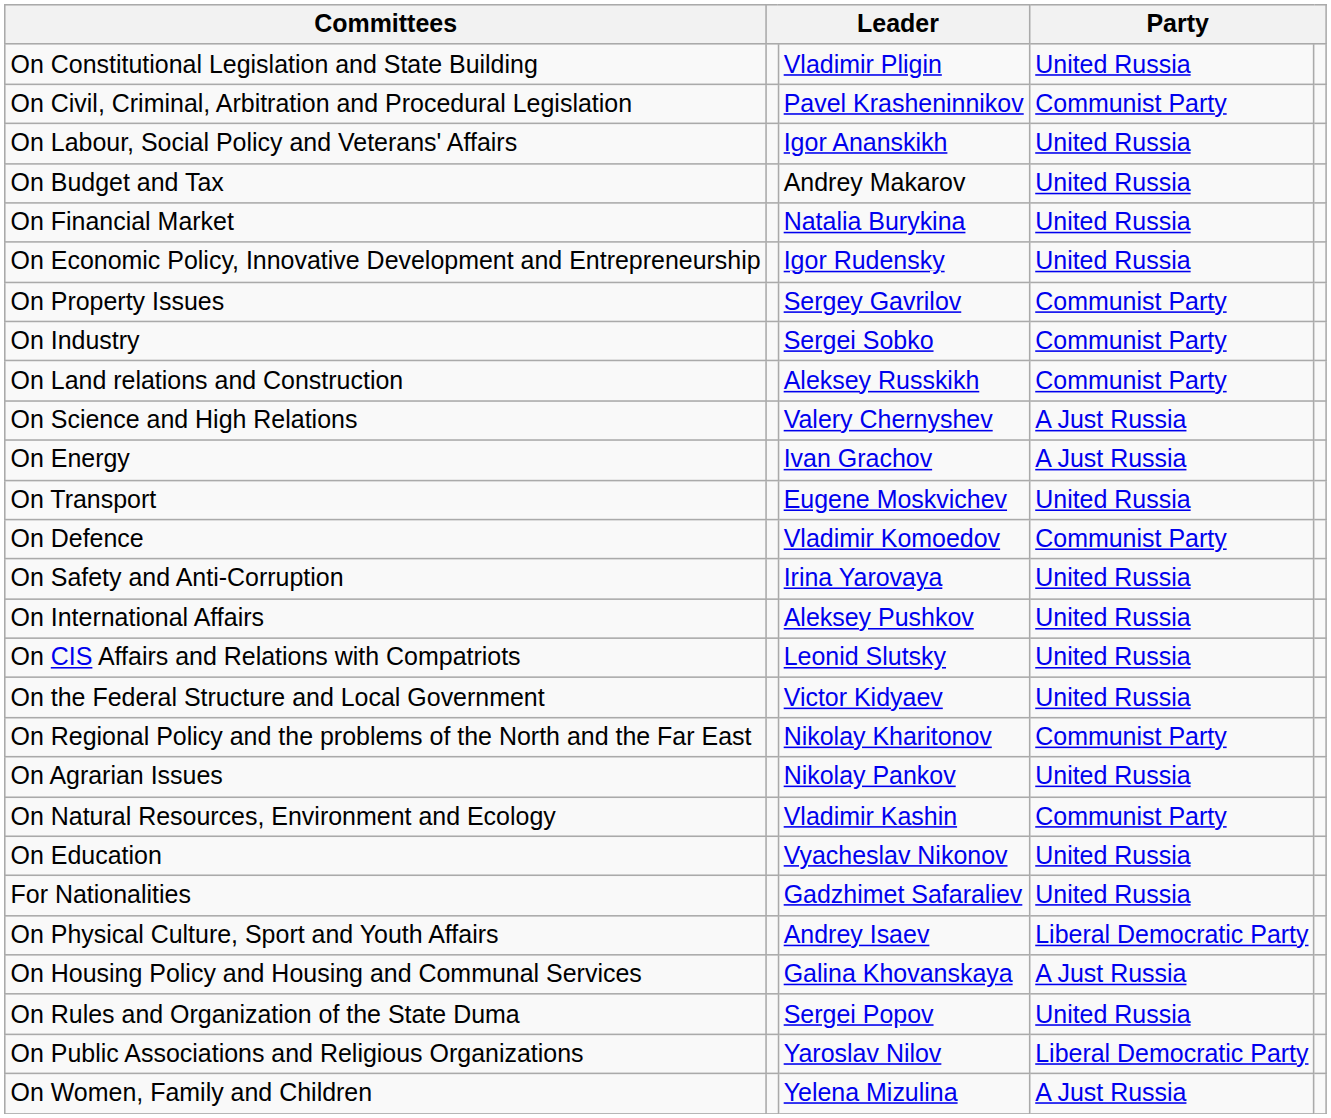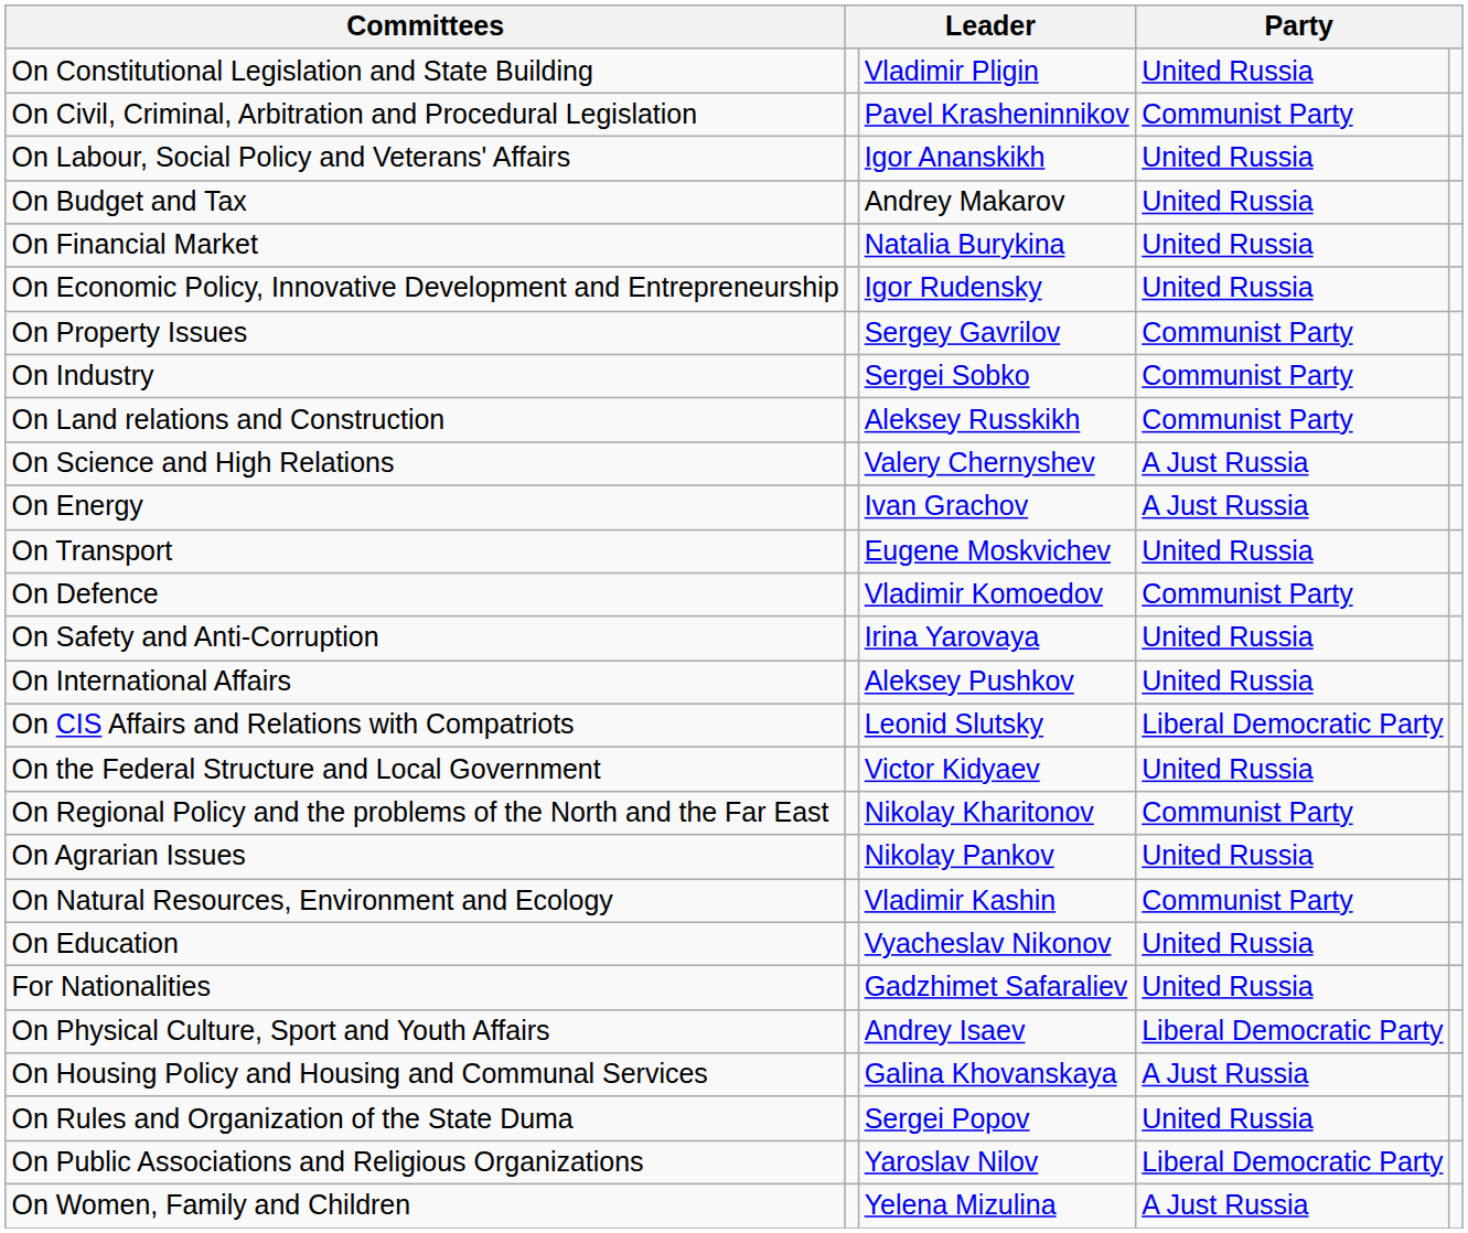 <table class="wikitable">
 <tr>
 <th>Committees</th>
 <th colspan="2">Leader</th>
 <th colspan="2">Party</th>
 </tr>
 <tr>
 <td>On Constitutional Legislation and State Building</td>
 <td></td>
 <td><a href='#'>Vladimir Pligin</a></td>
 <td><a href='#'>United Russia</a></td>
 <td></td>
 </tr>
 <tr>
 <td>On Civil, Criminal, Arbitration and Procedural Legislation</td>
 <td></td>
 <td><a href='#'>Pavel Krasheninnikov</a></td>
 <td><a href='#'>Communist Party</a></td>
 <td></td>
 </tr>
 <tr>
 <td>On Labour, Social Policy and Veterans' Affairs</td>
 <td></td>
 <td><a href='#'>Igor Ananskikh</a></td>
 <td><a href='#'>United Russia</a></td>
 <td></td>
 </tr>
 <tr>
 <td>On Budget and Tax</td>
 <td></td>
 <td>Andrey Makarov</td>
 <td><a href='#'>United Russia</a></td>
 <td></td>
 </tr>
 <tr>
 <td>On Financial Market</td>
 <td></td>
 <td><a href='#'>Natalia Burykina</a></td>
 <td><a href='#'>United Russia</a></td>
 <td></td>
 </tr>
 <tr>
 <td>On Economic Policy, Innovative Development and Entrepreneurship</td>
 <td></td>
 <td><a href='#'>Igor Rudensky</a></td>
 <td><a href='#'>United Russia</a></td>
 <td></td>
 </tr>
 <tr>
 <td>On Property Issues</td>
 <td></td>
 <td><a href='#'>Sergey Gavrilov</a></td>
 <td><a href='#'>Communist Party</a></td>
 <td></td>
 </tr>
 <tr>
 <td>On Industry</td>
 <td></td>
 <td><a href='#'>Sergei Sobko</a></td>
 <td><a href='#'>Communist Party</a></td>
 <td></td>
 </tr>
 <tr>
 <td>On Land relations and Construction</td>
 <td></td>
 <td><a href='#'>Aleksey Russkikh</a></td>
 <td><a href='#'>Communist Party</a></td>
 <td></td>
 </tr>
 <tr>
 <td>On Science and High Relations</td>
 <td></td>
 <td><a href='#'>Valery Chernyshev</a></td>
 <td><a href='#'>A Just Russia</a></td>
 <td></td>
 </tr>
 <tr>
 <td>On Energy</td>
 <td></td>
 <td><a href='#'>Ivan Grachov</a></td>
 <td><a href='#'>A Just Russia</a></td>
 <td></td>
 </tr>
 <tr>
 <td>On Transport</td>
 <td></td>
 <td><a href='#'>Eugene Moskvichev</a></td>
 <td><a href='#'>United Russia</a></td>
 <td></td>
 </tr>
 <tr>
 <td>On Defence</td>
 <td></td>
 <td><a href='#'>Vladimir Komoedov</a></td>
 <td><a href='#'>Communist Party</a></td>
 <td></td>
 </tr>
 <tr>
 <td>On Safety and Anti-Corruption</td>
 <td></td>
 <td><a href='#'>Irina Yarovaya</a></td>
 <td><a href='#'>United Russia</a></td>
 <td></td>
 </tr>
 <tr>
 <td>On International Affairs</td>
 <td></td>
 <td><a href='#'>Aleksey Pushkov</a></td>
 <td><a href='#'>United Russia</a></td>
 <td></td>
 </tr>
 <tr>
 <td>On <a href='#'>CIS</a> Affairs and Relations with Compatriots</td>
 <td></td>
 <td><a href='#'>Leonid Slutsky</a></td>
-<td><a href='#'>United Russia</a></td>
+<td><a href='#'>Liberal Democratic Party</a></td>
 <td></td>
 </tr>
 <tr>
 <td>On the Federal Structure and Local Government</td>
 <td></td>
 <td><a href='#'>Victor Kidyaev</a></td>
 <td><a href='#'>United Russia</a></td>
 <td></td>
 </tr>
 <tr>
 <td>On Regional Policy and the problems of the North and the Far East</td>
 <td></td>
 <td><a href='#'>Nikolay Kharitonov</a></td>
 <td><a href='#'>Communist Party</a></td>
 <td></td>
 </tr>
 <tr>
 <td>On Agrarian Issues</td>
 <td></td>
 <td><a href='#'>Nikolay Pankov</a></td>
 <td><a href='#'>United Russia</a></td>
 <td></td>
 </tr>
 <tr>
 <td>On Natural Resources, Environment and Ecology</td>
 <td></td>
 <td><a href='#'>Vladimir Kashin</a></td>
 <td><a href='#'>Communist Party</a></td>
 <td></td>
 </tr>
 <tr>
 <td>On Education</td>
 <td></td>
 <td><a href='#'>Vyacheslav Nikonov</a></td>
 <td><a href='#'>United Russia</a></td>
 <td></td>
 </tr>
 <tr>
 <td>For Nationalities</td>
 <td></td>
 <td><a href='#'>Gadzhimet Safaraliev</a></td>
 <td><a href='#'>United Russia</a></td>
 <td></td>
 </tr>
 <tr>
 <td>On Physical Culture, Sport and Youth Affairs</td>
 <td></td>
 <td><a href='#'>Andrey Isaev</a></td>
 <td><a href='#'>Liberal Democratic Party</a></td>
 <td></td>
 </tr>
 <tr>
 <td>On Housing Policy and Housing and Communal Services</td>
 <td></td>
 <td><a href='#'>Galina Khovanskaya</a></td>
 <td><a href='#'>A Just Russia</a></td>
 <td></td>
 </tr>
 <tr>
 <td>On Rules and Organization of the State Duma</td>
 <td></td>
 <td><a href='#'>Sergei Popov</a></td>
 <td><a href='#'>United Russia</a></td>
 <td></td>
 </tr>
 <tr>
 <td>On Public Associations and Religious Organizations</td>
 <td></td>
 <td><a href='#'>Yaroslav Nilov</a></td>
 <td><a href='#'>Liberal Democratic Party</a></td>
 <td></td>
 </tr>
 <tr>
 <td>On Women, Family and Children</td>
 <td></td>
 <td><a href='#'>Yelena Mizulina</a></td>
 <td><a href='#'>A Just Russia</a></td>
 <td></td>
 </tr>
 </table>
